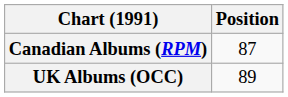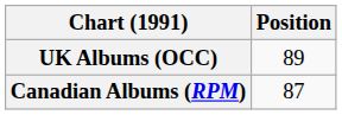 <table class="wikitable plainrowheaders sortable" style="text-align:center">
 <tr>
 <th scope="col">Chart (1991)</th>
 <th scope="col">Position</th>
 </tr>
 <tr>
+<th scope="row">UK Albums (OCC)</th>
+<td>89</td>
+</tr>
+<tr>
 <th scope="row">Canadian Albums (<em><a href='#'>RPM</a></em>)</th>
 <td>87</td>
 </tr>
-<tr>
-<th scope="row">UK Albums (OCC)</th>
-<td>89</td>
-</tr>
 </table>
